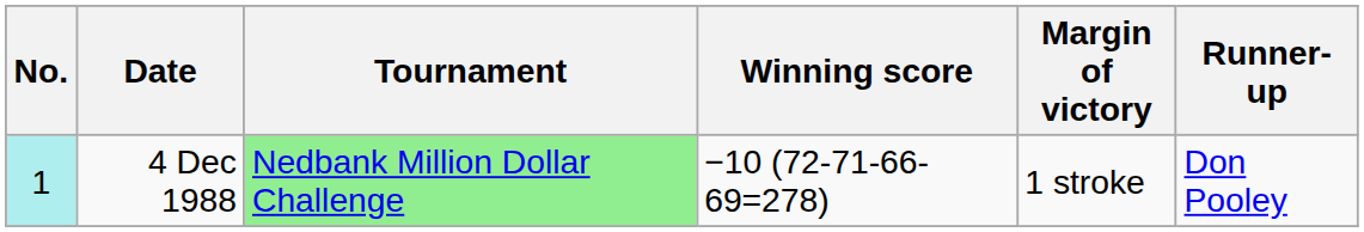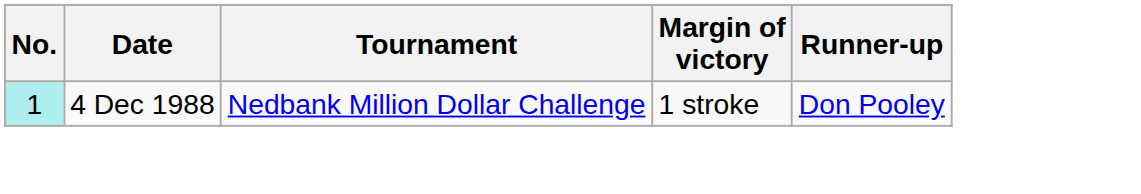 <table class="wikitable" style="font-size:95%;">
 <tr>
 <th>No.</th>
 <th>Date</th>
 <th>Tournament</th>
-<th>Winning score</th>
 <th>Margin of<br>victory</th>
 <th>Runner-up</th>
 </tr>
 <tr>
 <td align=center style="background: paleturquoise;">1</td>
 <td align=right>4 Dec 1988</td>
-<td style="background: lightgreen;"><a href='#'>Nedbank Million Dollar Challenge</a></td>
-<td>−10 (72-71-66-69=278)</td>
+<td><a href='#'>Nedbank Million Dollar Challenge</a></td>
 <td>1 stroke</td>
 <td> <a href='#'>Don Pooley</a></td>
 </tr>
 </table>
